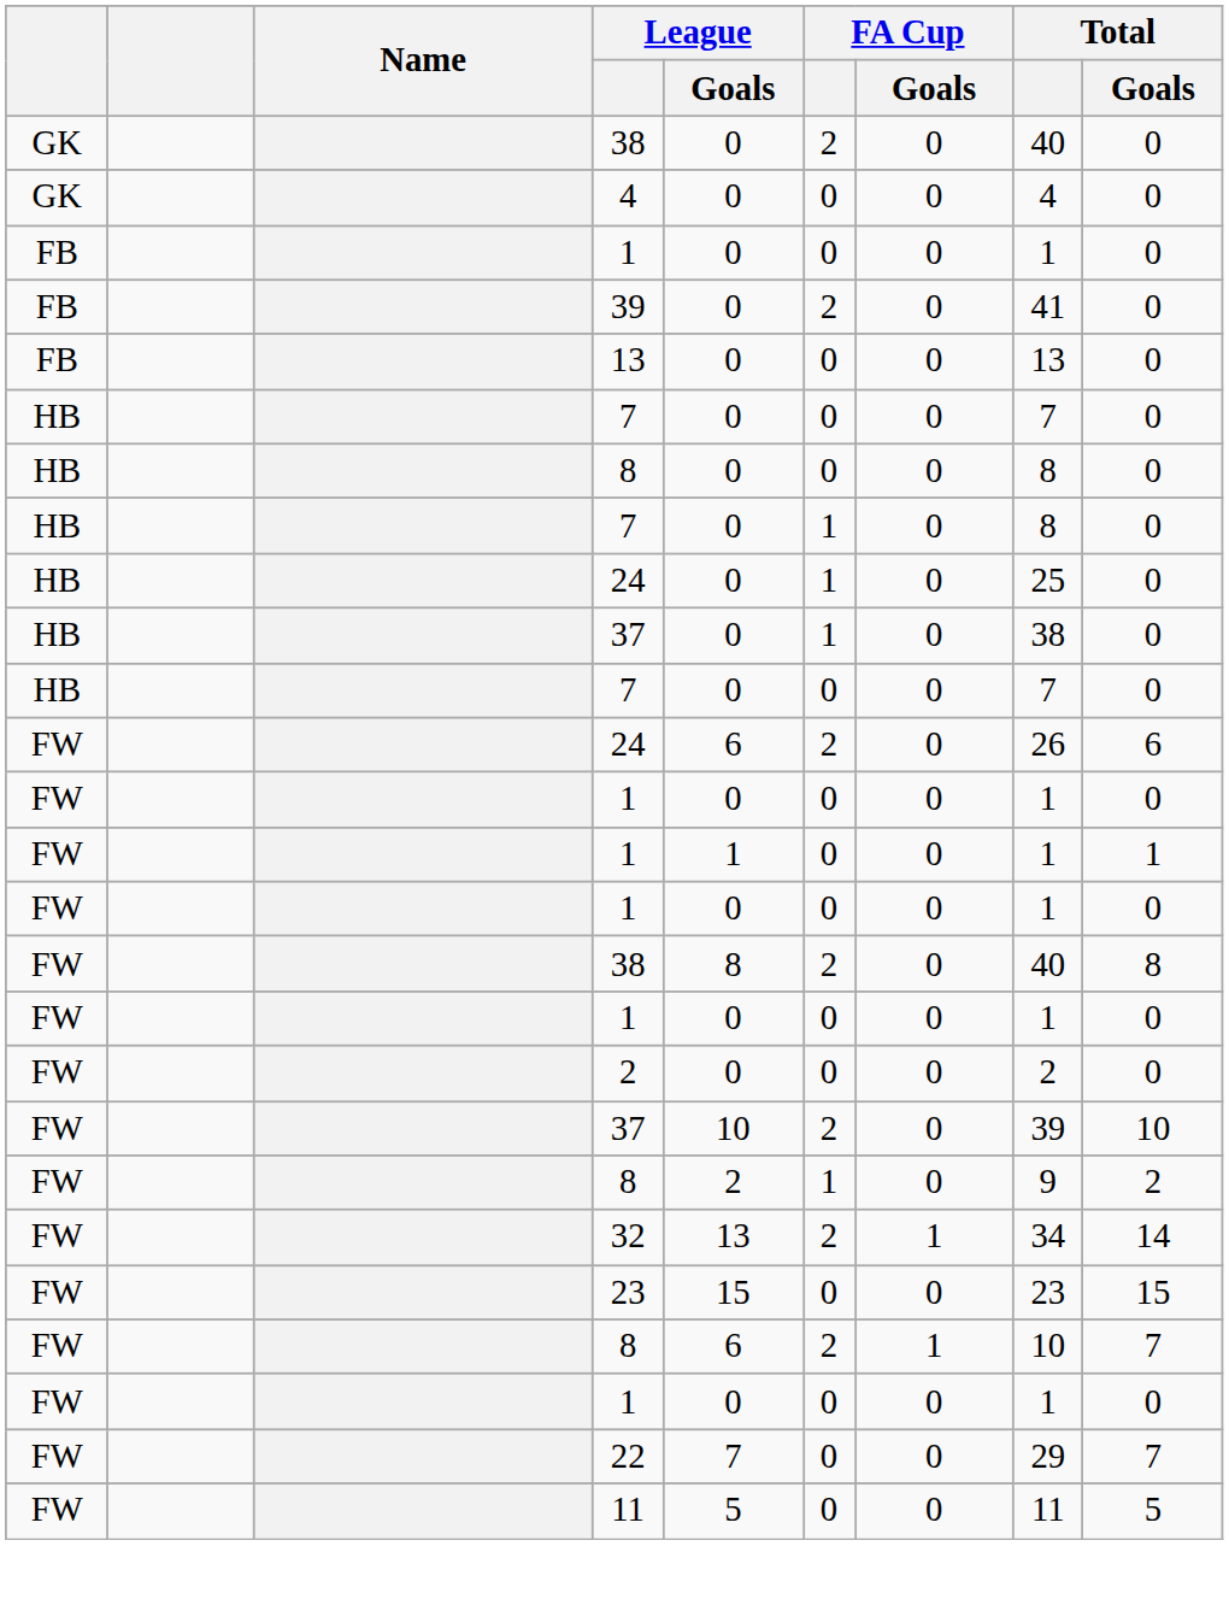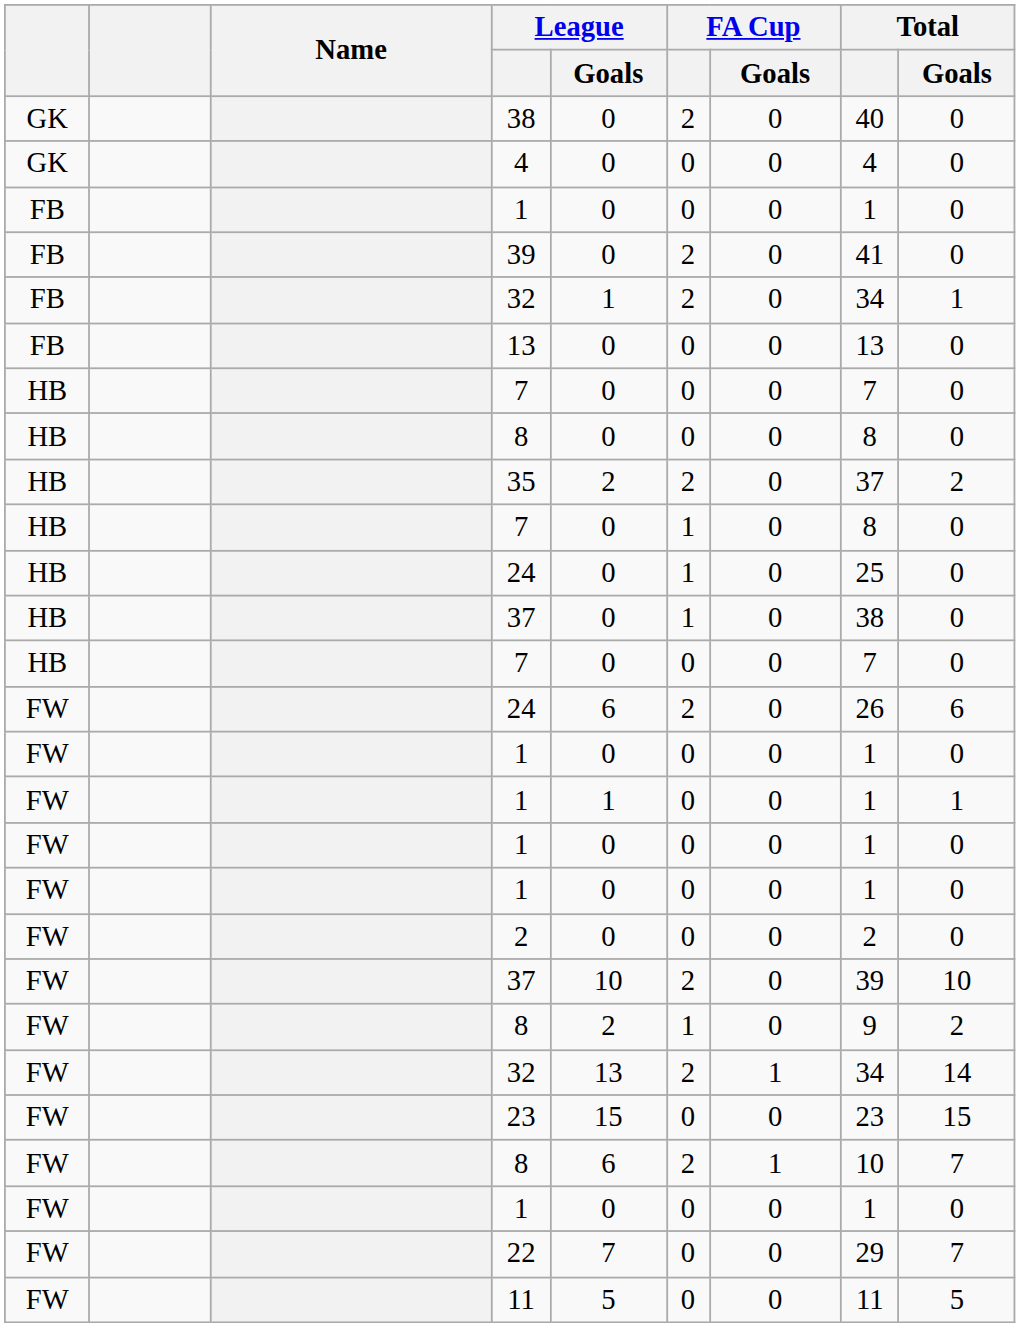 <table class="wikitable sortable plainrowheaders" style="text-align:center;">
 <tr>
 <th rowspan="2" scope="col" width="40"></th>
 <th rowspan="2" scope="col" width="60"></th>
 <th rowspan="2" scope="col" width="150" scope=col>Name</th>
 <th colspan="2" width="90"><a href='#'>League</a></th>
 <th colspan="2" width="90"><a href='#'>FA Cup</a></th>
 <th colspan="2" width="90">Total</th>
 </tr>
 <tr>
 <th scope="col"></th>
 <th scope="col">Goals</th>
 <th scope="col"></th>
 <th scope="col">Goals</th>
 <th scope="col"></th>
 <th scope="col">Goals</th>
 </tr>
 <tr>
 <td data-sort-value=1>GK</td>
 <td></td>
 <th scope="row"></th>
 <td>38</td>
 <td>0</td>
 <td>2</td>
 <td>0</td>
 <td>40</td>
 <td>0</td>
 </tr>
 <tr>
 <td data-sort-value=1>GK</td>
 <td></td>
 <th scope="row"></th>
 <td>4</td>
 <td>0</td>
 <td>0</td>
 <td>0</td>
 <td>4</td>
 <td>0</td>
 </tr>
 <tr>
 <td data-sort-value=2>FB</td>
 <td></td>
 <th scope="row"></th>
 <td>1</td>
 <td>0</td>
 <td>0</td>
 <td>0</td>
 <td>1</td>
 <td>0</td>
 </tr>
 <tr>
 <td data-sort-value=2>FB</td>
 <td></td>
 <th scope="row"></th>
 <td>39</td>
 <td>0</td>
 <td>2</td>
 <td>0</td>
 <td>41</td>
 <td>0</td>
 </tr>
 <tr>
 <td data-sort-value=2>FB</td>
 <td></td>
 <th scope="row"></th>
+<td>32</td>
+<td>1</td>
+<td>2</td>
+<td>0</td>
+<td>34</td>
+<td>1</td>
+</tr>
+<tr>
+<td data-sort-value=2>FB</td>
+<td></td>
+<th scope="row"></th>
 <td>13</td>
 <td>0</td>
 <td>0</td>
 <td>0</td>
 <td>13</td>
 <td>0</td>
 </tr>
 <tr>
 <td data-sort-value=3>HB</td>
 <td></td>
 <th scope="row"></th>
 <td>7</td>
 <td>0</td>
 <td>0</td>
 <td>0</td>
 <td>7</td>
 <td>0</td>
 </tr>
 <tr>
 <td data-sort-value=3>HB</td>
 <td></td>
 <th scope="row"></th>
 <td>8</td>
 <td>0</td>
 <td>0</td>
 <td>0</td>
 <td>8</td>
 <td>0</td>
+</tr>
+<tr>
+<td data-sort-value=3>HB</td>
+<td></td>
+<th scope="row"></th>
+<td>35</td>
+<td>2</td>
+<td>2</td>
+<td>0</td>
+<td>37</td>
+<td>2</td>
 </tr>
 <tr>
 <td data-sort-value=3>HB</td>
 <td></td>
 <th scope="row"></th>
 <td>7</td>
 <td>0</td>
 <td>1</td>
 <td>0</td>
 <td>8</td>
 <td>0</td>
 </tr>
 <tr>
 <td data-sort-value=3>HB</td>
 <td></td>
 <th scope="row"></th>
 <td>24</td>
 <td>0</td>
 <td>1</td>
 <td>0</td>
 <td>25</td>
 <td>0</td>
 </tr>
 <tr>
 <td data-sort-value=3>HB</td>
 <td></td>
 <th scope="row"></th>
 <td>37</td>
 <td>0</td>
 <td>1</td>
 <td>0</td>
 <td>38</td>
 <td>0</td>
 </tr>
 <tr>
 <td data-sort-value=3>HB</td>
 <td></td>
 <th scope="row"></th>
 <td>7</td>
 <td>0</td>
 <td>0</td>
 <td>0</td>
 <td>7</td>
 <td>0</td>
 </tr>
 <tr>
 <td data-sort-value=4>FW</td>
 <td></td>
 <th scope="row"></th>
 <td>24</td>
 <td>6</td>
 <td>2</td>
 <td>0</td>
 <td>26</td>
 <td>6</td>
 </tr>
 <tr>
 <td data-sort-value=4>FW</td>
 <td></td>
 <th scope="row"></th>
 <td>1</td>
 <td>0</td>
 <td>0</td>
 <td>0</td>
 <td>1</td>
 <td>0</td>
 </tr>
 <tr>
 <td data-sort-value=4>FW</td>
 <td></td>
 <th scope="row"></th>
 <td>1</td>
 <td>1</td>
 <td>0</td>
 <td>0</td>
 <td>1</td>
 <td>1</td>
 </tr>
 <tr>
 <td data-sort-value=4>FW</td>
 <td></td>
 <th scope="row"></th>
 <td>1</td>
 <td>0</td>
 <td>0</td>
 <td>0</td>
 <td>1</td>
 <td>0</td>
-</tr>
-<tr>
-<td data-sort-value=4>FW</td>
-<td></td>
-<th scope="row"></th>
-<td>38</td>
-<td>8</td>
-<td>2</td>
-<td>0</td>
-<td>40</td>
-<td>8</td>
 </tr>
 <tr>
 <td data-sort-value=4>FW</td>
 <td></td>
 <th scope="row"></th>
 <td>1</td>
 <td>0</td>
 <td>0</td>
 <td>0</td>
 <td>1</td>
 <td>0</td>
 </tr>
 <tr>
 <td data-sort-value=4>FW</td>
 <td></td>
 <th scope="row"></th>
 <td>2</td>
 <td>0</td>
 <td>0</td>
 <td>0</td>
 <td>2</td>
 <td>0</td>
 </tr>
 <tr>
 <td data-sort-value=4>FW</td>
 <td></td>
 <th scope="row"></th>
 <td>37</td>
 <td>10</td>
 <td>2</td>
 <td>0</td>
 <td>39</td>
 <td>10</td>
 </tr>
 <tr>
 <td data-sort-value=4>FW</td>
 <td></td>
 <th scope="row"></th>
 <td>8</td>
 <td>2</td>
 <td>1</td>
 <td>0</td>
 <td>9</td>
 <td>2</td>
 </tr>
 <tr>
 <td data-sort-value=4>FW</td>
 <td></td>
 <th scope="row"></th>
 <td>32</td>
 <td>13</td>
 <td>2</td>
 <td>1</td>
 <td>34</td>
 <td>14</td>
 </tr>
 <tr>
 <td data-sort-value=4>FW</td>
 <td></td>
 <th scope="row"> </th>
 <td>23</td>
 <td>15</td>
 <td>0</td>
 <td>0</td>
 <td>23</td>
 <td>15</td>
 </tr>
 <tr>
 <td data-sort-value=4>FW</td>
 <td></td>
 <th scope="row"></th>
 <td>8</td>
 <td>6</td>
 <td>2</td>
 <td>1</td>
 <td>10</td>
 <td>7</td>
 </tr>
 <tr>
 <td data-sort-value=4>FW</td>
 <td></td>
 <th scope="row"></th>
 <td>1</td>
 <td>0</td>
 <td>0</td>
 <td>0</td>
 <td>1</td>
 <td>0</td>
 </tr>
 <tr>
 <td data-sort-value=4>FW</td>
 <td></td>
 <th scope="row"></th>
 <td>22</td>
 <td>7</td>
 <td>0</td>
 <td>0</td>
 <td>29</td>
 <td>7</td>
 </tr>
 <tr>
 <td data-sort-value=4>FW</td>
 <td></td>
 <th scope="row"></th>
 <td>11</td>
 <td>5</td>
 <td>0</td>
 <td>0</td>
 <td>11</td>
 <td>5</td>
 </tr>
 </table>
